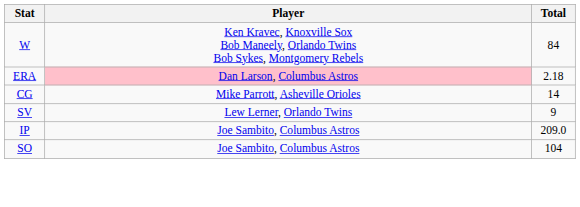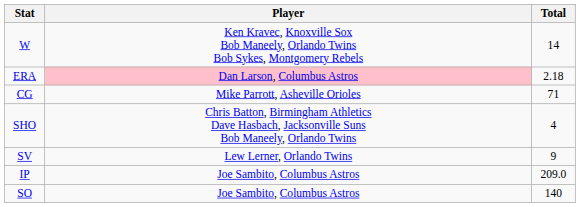 <table class="wikitable" width="40%" style="text-align:center;">
 <tr>
 <th width="5%">Stat</th>
 <th width="60%">Player</th>
 <th width="5%">Total</th>
 </tr>
 <tr>
 <td><a href='#'>W</a></td>
 <td><a href='#'>Ken Kravec</a>, <a href='#'>Knoxville Sox</a> <br> <a href='#'>Bob Maneely</a>, <a href='#'>Orlando Twins</a> <br> <a href='#'>Bob Sykes</a>, <a href='#'>Montgomery Rebels</a></td>
-<td>84</td>
+<td>14</td>
 </tr>
 <tr>
 <td><a href='#'>ERA</a></td>
 <td style="background: pink;"><a href='#'>Dan Larson</a>, <a href='#'>Columbus Astros</a></td>
 <td>2.18</td>
 </tr>
 <tr>
 <td><a href='#'>CG</a></td>
 <td><a href='#'>Mike Parrott</a>, <a href='#'>Asheville Orioles</a></td>
-<td>14</td>
+<td>71</td>
+</tr>
+<tr>
+<td><a href='#'>SHO</a></td>
+<td><a href='#'>Chris Batton</a>, <a href='#'>Birmingham Athletics</a> <br> <a href='#'>Dave Hasbach</a>, <a href='#'>Jacksonville Suns</a> <br> <a href='#'>Bob Maneely</a>, <a href='#'>Orlando Twins</a></td>
+<td>4</td>
 </tr>
 <tr>
 <td><a href='#'>SV</a></td>
 <td><a href='#'>Lew Lerner</a>, <a href='#'>Orlando Twins</a></td>
 <td>9</td>
 </tr>
 <tr>
 <td><a href='#'>IP</a></td>
 <td><a href='#'>Joe Sambito</a>, <a href='#'>Columbus Astros</a></td>
 <td>209.0</td>
 </tr>
 <tr>
 <td><a href='#'>SO</a></td>
 <td><a href='#'>Joe Sambito</a>, <a href='#'>Columbus Astros</a></td>
-<td>104</td>
+<td>140</td>
 </tr>
 </table>
